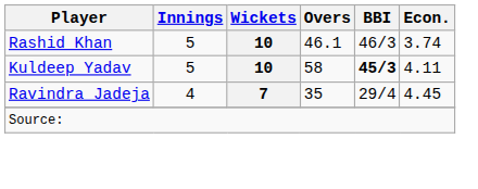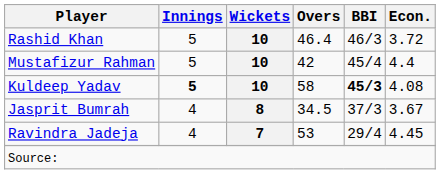 <table class="wikitable sortable" style="text-align:centre;">
 <tr>
 <th>Player</th>
 <th><a href='#'>Innings</a></th>
 <th><a href='#'>Wickets</a></th>
 <th>Overs</th>
 <th>BBI</th>
 <th>Econ.</th>
 </tr>
 <tr>
 <td style="text-align:left"> <a href='#'>Rashid Khan</a></td>
 <td style="text-align:center;">5</td>
 <th>10</th>
-<td>46.1</td>
+<td>46.4</td>
 <td>46/3</td>
-<td>3.74</td>
+<td>3.72</td>
+</tr>
+<tr>
+<td style="text-align:left"> <a href='#'>Mustafizur Rahman</a></td>
+<td style="text-align:center;">5</td>
+<th>10</th>
+<td>42</td>
+<td>45/4</td>
+<td>4.4</td>
 </tr>
 <tr>
 <td style="text-align:left"> <a href='#'>Kuldeep Yadav</a></td>
-<td style="text-align:center;">5</td>
+<td style="text-align:center;"><strong>5</strong></td>
 <th>10</th>
 <td>58</td>
 <td><strong>45/3</strong></td>
-<td>4.11</td>
+<td>4.08</td>
+</tr>
+<tr>
+<td style="text-align:left"> <a href='#'>Jasprit Bumrah</a></td>
+<td style="text-align:center;">4</td>
+<th>8</th>
+<td>34.5</td>
+<td>37/3</td>
+<td>3.67</td>
 </tr>
 <tr>
 <td style="text-align:left"> <a href='#'>Ravindra Jadeja</a></td>
 <td style="text-align:center;">4</td>
 <th>7</th>
-<td>35</td>
+<td>53</td>
 <td>29/4</td>
 <td>4.45</td>
 </tr>
 <tr>
 </tr>
 <tr class="sortbottom">
 <td scope="row" colspan=6><small>Source:</small> </td>
 </tr>
 </table>
